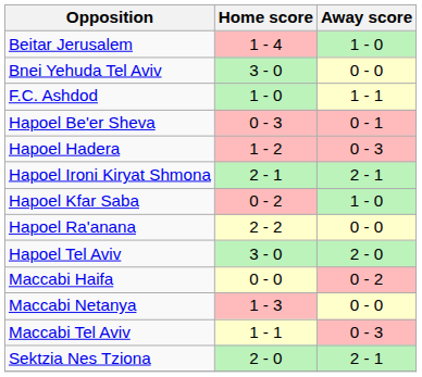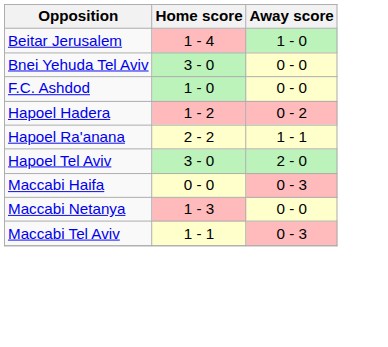 <table class="wikitable" style="text-align: center">
 <tr>
 <th>Opposition</th>
 <th>Home score</th>
 <th>Away score</th>
 </tr>
 <tr>
 <td align="left"><a href='#'>Beitar Jerusalem</a></td>
 <td bgcolor=#FFBBBB>1 - 4</td>
 <td bgcolor=#BBF3BB>1 - 0</td>
 </tr>
 <tr>
 <td align="left"><a href='#'>Bnei Yehuda Tel Aviv</a></td>
 <td bgcolor=#BBF3BB>3 - 0</td>
 <td bgcolor=#FFFFCC>0 - 0</td>
 </tr>
 <tr>
 <td align="left"><a href='#'>F.C. Ashdod</a></td>
 <td bgcolor=#BBF3BB>1 - 0</td>
-<td bgcolor=#FFFFCC>1 - 1</td>
-</tr>
-<tr>
-<td align="left"><a href='#'>Hapoel Be'er Sheva</a></td>
-<td bgcolor=#FFBBBB>0 - 3</td>
-<td bgcolor=#FFBBBB>0 - 1</td>
+<td bgcolor=#FFFFCC>0 - 0</td>
 </tr>
 <tr>
 <td align="left"><a href='#'>Hapoel Hadera</a></td>
 <td bgcolor=#FFBBBB>1 - 2</td>
-<td bgcolor=#FFBBBB>0 - 3</td>
-</tr>
-<tr>
-<td align="left"><a href='#'>Hapoel Ironi Kiryat Shmona</a></td>
-<td bgcolor=#BBF3BB>2 - 1</td>
-<td bgcolor=#BBF3BB>2 - 1</td>
-</tr>
-<tr>
-<td align="left"><a href='#'>Hapoel Kfar Saba</a></td>
 <td bgcolor=#FFBBBB>0 - 2</td>
-<td bgcolor=#BBF3BB>1 - 0</td>
 </tr>
 <tr>
 <td align="left"><a href='#'>Hapoel Ra'anana</a></td>
 <td bgcolor=#FFFFCC>2 - 2</td>
-<td bgcolor=#FFFFCC>0 - 0</td>
+<td bgcolor=#FFFFCC>1 - 1</td>
 </tr>
 <tr>
 <td align="left"><a href='#'>Hapoel Tel Aviv</a></td>
 <td bgcolor=#BBF3BB>3 - 0</td>
 <td bgcolor=#BBF3BB>2 - 0</td>
 </tr>
 <tr>
 <td align="left"><a href='#'>Maccabi Haifa</a></td>
 <td bgcolor=#FFFFCC>0 - 0</td>
-<td bgcolor=#FFBBBB>0 - 2</td>
+<td bgcolor=#FFBBBB>0 - 3</td>
 </tr>
 <tr>
 <td align="left"><a href='#'>Maccabi Netanya</a></td>
 <td bgcolor=#FFBBBB>1 - 3</td>
 <td bgcolor=#FFFFCC>0 - 0</td>
 </tr>
 <tr>
 <td align="left"><a href='#'>Maccabi Tel Aviv</a></td>
 <td bgcolor=#FFFFCC>1 - 1</td>
 <td bgcolor=#FFBBBB>0 - 3</td>
 </tr>
 <tr>
-<td align="left"><a href='#'>Sektzia Nes Tziona</a></td>
-<td bgcolor=#BBF3BB>2 - 0</td>
-<td bgcolor=#BBF3BB>2 - 1</td>
-</tr>
-<tr>
 </tr>
 </table>
